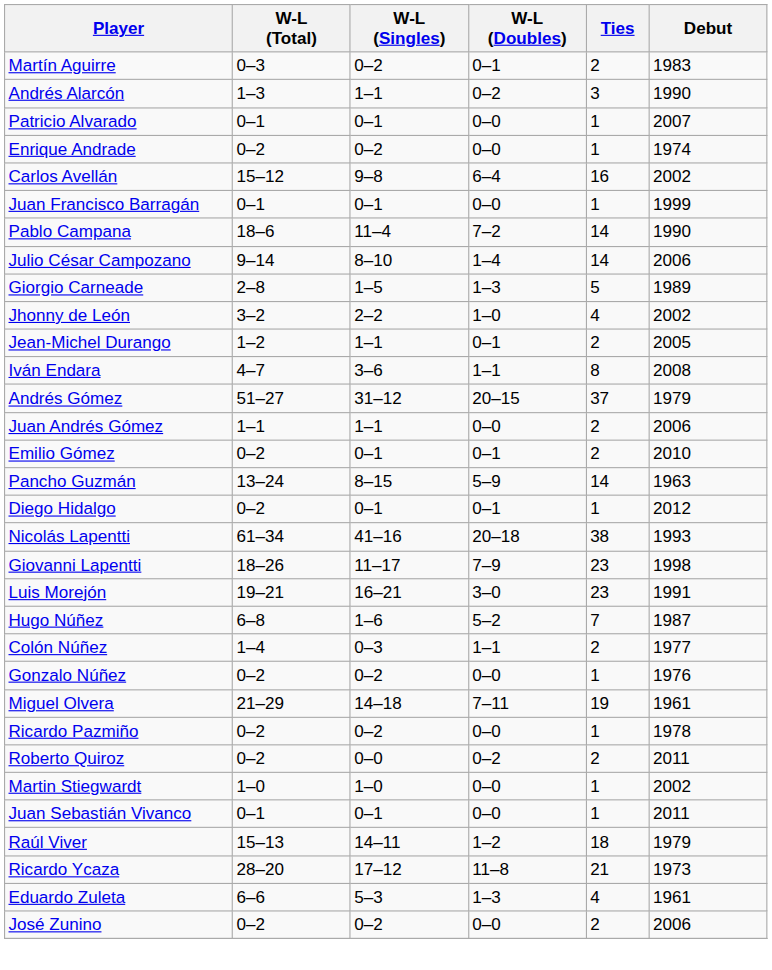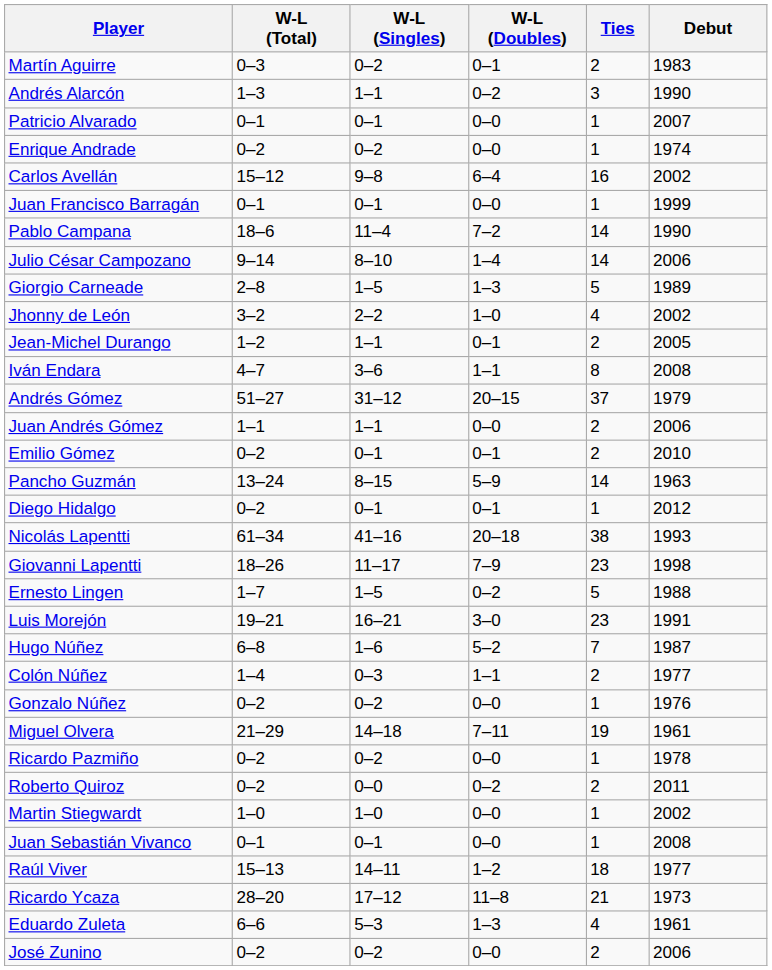 <table class="wikitable sortable" style=font-size:97%>
 <tr>
 <th width=200><a href='#'>Player</a></th>
 <th width=100>W-L<br>(Total)</th>
 <th width=100>W-L<br>(<a href='#'>Singles</a>)</th>
 <th width=100>W-L<br>(<a href='#'>Doubles</a>)</th>
 <th width=50><a href='#'>Ties</a></th>
 <th width=100>Debut</th>
 </tr>
 <tr>
 <td><a href='#'>Martín Aguirre</a></td>
 <td>0–3</td>
 <td>0–2</td>
 <td>0–1</td>
 <td>2</td>
 <td>1983</td>
 </tr>
 <tr>
 <td><a href='#'>Andrés Alarcón</a></td>
 <td>1–3</td>
 <td>1–1</td>
 <td>0–2</td>
 <td>3</td>
 <td>1990</td>
 </tr>
 <tr>
 <td><a href='#'>Patricio Alvarado</a></td>
 <td>0–1</td>
 <td>0–1</td>
 <td>0–0</td>
 <td>1</td>
 <td>2007</td>
 </tr>
 <tr>
 <td><a href='#'>Enrique Andrade</a></td>
 <td>0–2</td>
 <td>0–2</td>
 <td>0–0</td>
 <td>1</td>
 <td>1974</td>
 </tr>
 <tr>
 <td><a href='#'>Carlos Avellán</a></td>
 <td>15–12</td>
 <td>9–8</td>
 <td>6–4</td>
 <td>16</td>
 <td>2002</td>
 </tr>
 <tr>
 <td><a href='#'>Juan Francisco Barragán</a></td>
 <td>0–1</td>
 <td>0–1</td>
 <td>0–0</td>
 <td>1</td>
 <td>1999</td>
 </tr>
 <tr>
 <td><a href='#'>Pablo Campana</a></td>
 <td>18–6</td>
 <td>11–4</td>
 <td>7–2</td>
 <td>14</td>
 <td>1990</td>
 </tr>
 <tr>
 <td><a href='#'>Julio César Campozano</a></td>
 <td>9–14</td>
 <td>8–10</td>
 <td>1–4</td>
 <td>14</td>
 <td>2006</td>
 </tr>
 <tr>
 <td><a href='#'>Giorgio Carneade</a></td>
 <td>2–8</td>
 <td>1–5</td>
 <td>1–3</td>
 <td>5</td>
 <td>1989</td>
 </tr>
 <tr>
 <td><a href='#'>Jhonny de León</a></td>
 <td>3–2</td>
 <td>2–2</td>
 <td>1–0</td>
 <td>4</td>
 <td>2002</td>
 </tr>
 <tr>
 <td><a href='#'>Jean-Michel Durango</a></td>
 <td>1–2</td>
 <td>1–1</td>
 <td>0–1</td>
 <td>2</td>
 <td>2005</td>
 </tr>
 <tr>
 <td><a href='#'>Iván Endara</a></td>
 <td>4–7</td>
 <td>3–6</td>
 <td>1–1</td>
 <td>8</td>
 <td>2008</td>
 </tr>
 <tr>
 <td><a href='#'>Andrés Gómez</a></td>
 <td>51–27</td>
 <td>31–12</td>
 <td>20–15</td>
 <td>37</td>
 <td>1979</td>
 </tr>
 <tr>
 <td><a href='#'>Juan Andrés Gómez</a></td>
 <td>1–1</td>
 <td>1–1</td>
 <td>0–0</td>
 <td>2</td>
 <td>2006</td>
 </tr>
 <tr>
 <td><a href='#'>Emilio Gómez</a></td>
 <td>0–2</td>
 <td>0–1</td>
 <td>0–1</td>
 <td>2</td>
 <td>2010</td>
 </tr>
 <tr>
 <td><a href='#'>Pancho Guzmán</a></td>
 <td>13–24</td>
 <td>8–15</td>
 <td>5–9</td>
 <td>14</td>
 <td>1963</td>
 </tr>
 <tr>
 <td><a href='#'>Diego Hidalgo</a></td>
 <td>0–2</td>
 <td>0–1</td>
 <td>0–1</td>
 <td>1</td>
 <td>2012</td>
 </tr>
 <tr>
 <td><a href='#'>Nicolás Lapentti</a></td>
 <td>61–34</td>
 <td>41–16</td>
 <td>20–18</td>
 <td>38</td>
 <td>1993</td>
 </tr>
 <tr>
 <td><a href='#'>Giovanni Lapentti</a></td>
 <td>18–26</td>
 <td>11–17</td>
 <td>7–9</td>
 <td>23</td>
 <td>1998</td>
 </tr>
 <tr>
+<td><a href='#'>Ernesto Lingen</a></td>
+<td>1–7</td>
+<td>1–5</td>
+<td>0–2</td>
+<td>5</td>
+<td>1988</td>
+</tr>
+<tr>
 <td><a href='#'>Luis Morejón</a></td>
 <td>19–21</td>
 <td>16–21</td>
 <td>3–0</td>
 <td>23</td>
 <td>1991</td>
 </tr>
 <tr>
 <td><a href='#'>Hugo Núñez</a></td>
 <td>6–8</td>
 <td>1–6</td>
 <td>5–2</td>
 <td>7</td>
 <td>1987</td>
 </tr>
 <tr>
 <td><a href='#'>Colón Núñez</a></td>
 <td>1–4</td>
 <td>0–3</td>
 <td>1–1</td>
 <td>2</td>
 <td>1977</td>
 </tr>
 <tr>
 <td><a href='#'>Gonzalo Núñez</a></td>
 <td>0–2</td>
 <td>0–2</td>
 <td>0–0</td>
 <td>1</td>
 <td>1976</td>
 </tr>
 <tr>
 <td><a href='#'>Miguel Olvera</a></td>
 <td>21–29</td>
 <td>14–18</td>
 <td>7–11</td>
 <td>19</td>
 <td>1961</td>
 </tr>
 <tr>
 <td><a href='#'>Ricardo Pazmiño</a></td>
 <td>0–2</td>
 <td>0–2</td>
 <td>0–0</td>
 <td>1</td>
 <td>1978</td>
 </tr>
 <tr>
 <td><a href='#'>Roberto Quiroz</a></td>
 <td>0–2</td>
 <td>0–0</td>
 <td>0–2</td>
 <td>2</td>
 <td>2011</td>
 </tr>
 <tr>
 <td><a href='#'>Martin Stiegwardt</a></td>
 <td>1–0</td>
 <td>1–0</td>
 <td>0–0</td>
 <td>1</td>
 <td>2002</td>
 </tr>
 <tr>
 <td><a href='#'>Juan Sebastián Vivanco</a></td>
 <td>0–1</td>
 <td>0–1</td>
 <td>0–0</td>
 <td>1</td>
-<td>2011</td>
+<td>2008</td>
 </tr>
 <tr>
 <td><a href='#'>Raúl Viver</a></td>
 <td>15–13</td>
 <td>14–11</td>
 <td>1–2</td>
 <td>18</td>
-<td>1979</td>
+<td>1977</td>
 </tr>
 <tr>
 <td><a href='#'>Ricardo Ycaza</a></td>
 <td>28–20</td>
 <td>17–12</td>
 <td>11–8</td>
 <td>21</td>
 <td>1973</td>
 </tr>
 <tr>
 <td><a href='#'>Eduardo Zuleta</a></td>
 <td>6–6</td>
 <td>5–3</td>
 <td>1–3</td>
 <td>4</td>
 <td>1961</td>
 </tr>
 <tr>
 <td><a href='#'>José Zunino</a></td>
 <td>0–2</td>
 <td>0–2</td>
 <td>0–0</td>
 <td>2</td>
 <td>2006</td>
 </tr>
 <tr>
 </tr>
 </table>
